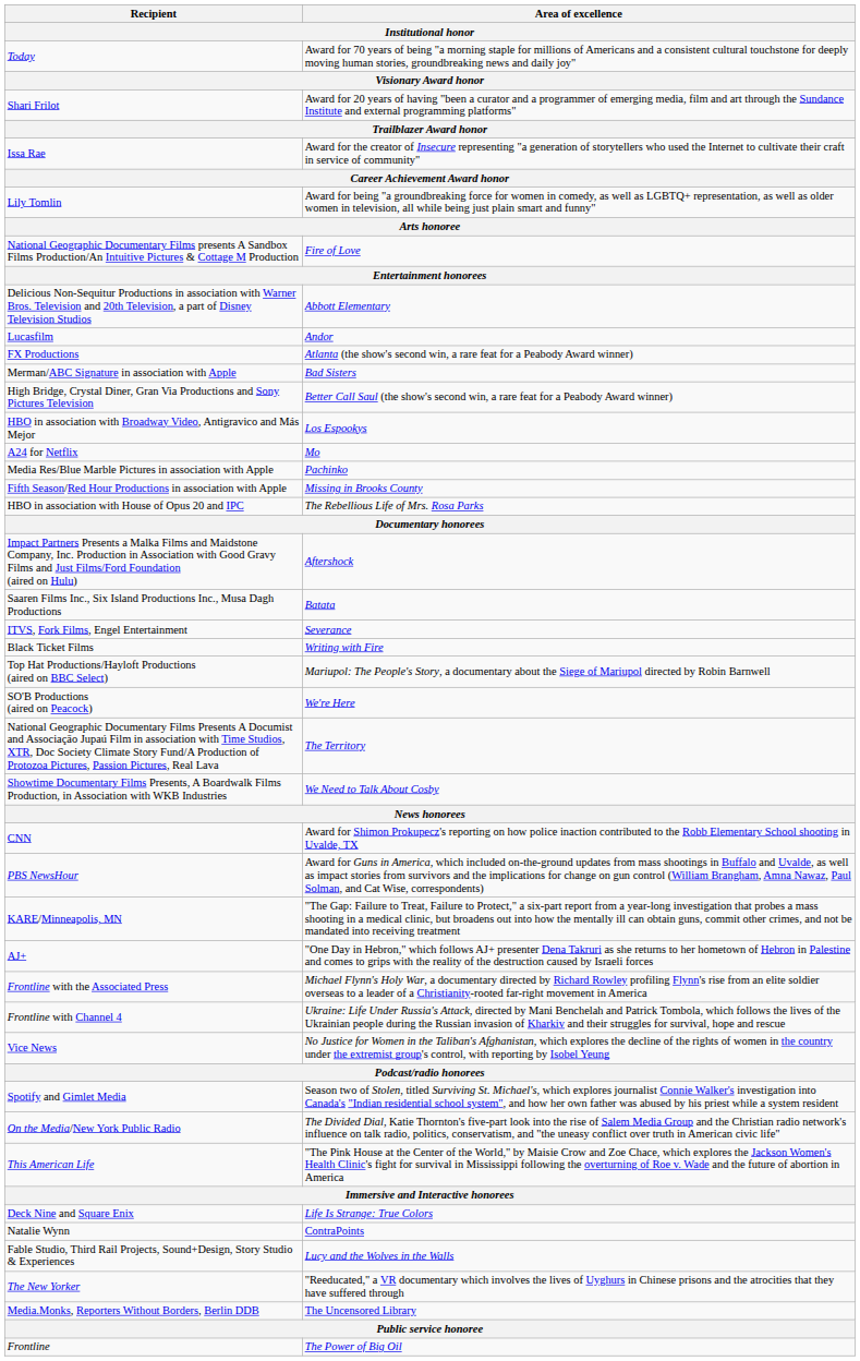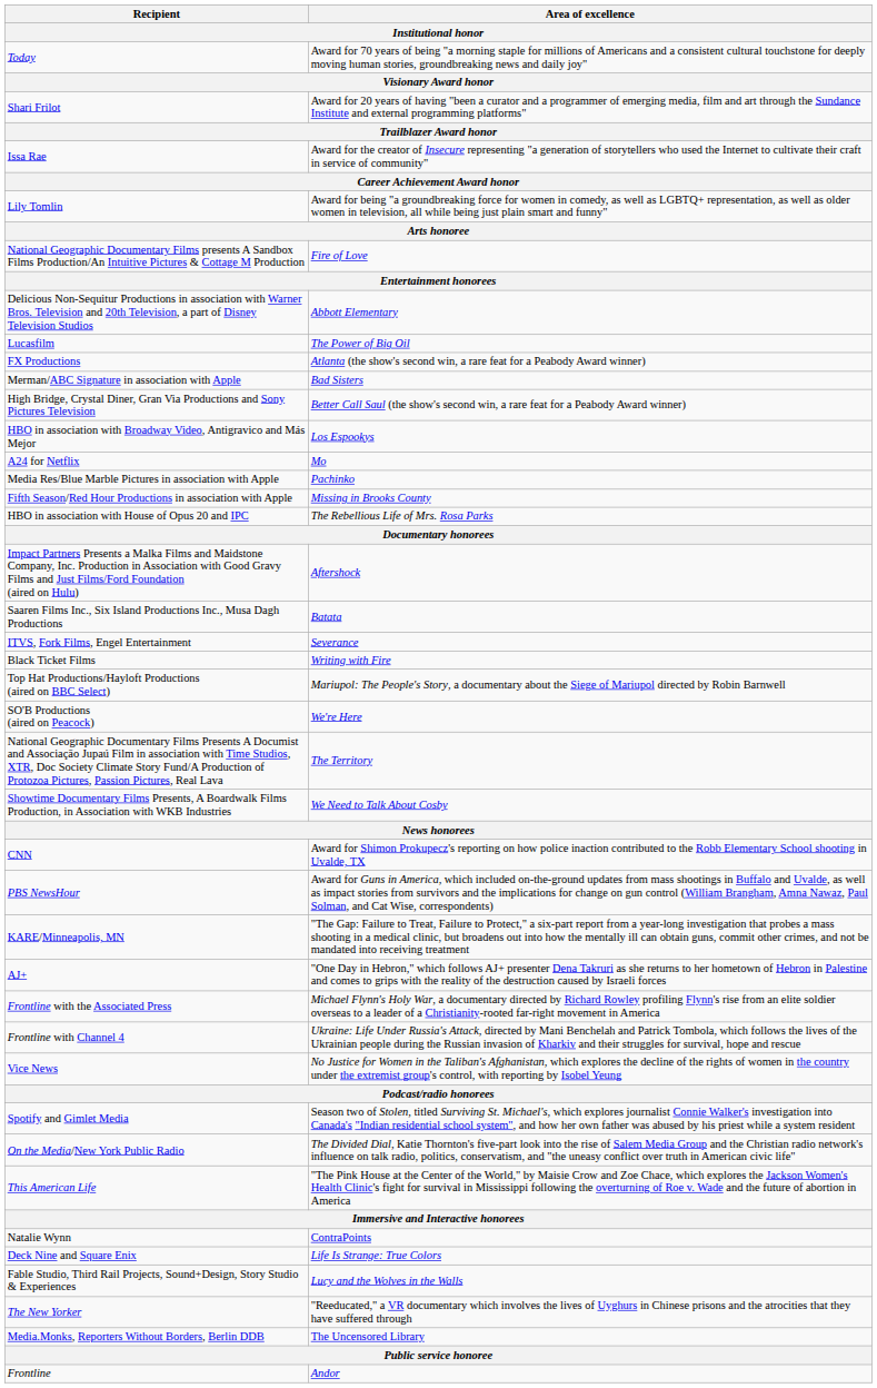 <table class="wikitable" style="width:95%">
 <tr style="background:#ccc;">
 <th style="width:35%;">Recipient</th>
 <th style="width:65%;">Area of excellence</th>
 </tr>
 <tr>
 <th colspan="2"><em>Institutional honor</em></th>
 </tr>
 <tr>
 <td><em><a href='#'>Today</a></em></td>
 <td>Award for 70 years of being "a morning staple for millions of Americans and a consistent cultural touchstone for deeply moving human stories, groundbreaking news and daily joy"</td>
 </tr>
 <tr>
 <th colspan="2"><em>Visionary Award honor</em></th>
 </tr>
 <tr>
 <td><a href='#'>Shari Frilot</a></td>
 <td>Award for 20 years of having "been a curator and a programmer of emerging media, film and art through the <a href='#'>Sundance Institute</a> and external programming platforms"</td>
 </tr>
 <tr>
 <th colspan="2"><em>Trailblazer Award honor</em></th>
 </tr>
 <tr>
 <td><a href='#'>Issa Rae</a></td>
 <td>Award for the creator of <em><a href='#'>Insecure</a></em> representing "a generation of storytellers who used the Internet to cultivate their craft in service of community"</td>
 </tr>
 <tr>
 <th colspan="2"><em>Career Achievement Award honor</em></th>
 </tr>
 <tr>
 <td><a href='#'>Lily Tomlin</a></td>
 <td>Award for being "a groundbreaking force for women in comedy, as well as LGBTQ+ representation, as well as older women in television, all while being just plain smart and funny"</td>
 </tr>
 <tr>
 <th colspan="2"><em>Arts honoree</em></th>
 </tr>
 <tr>
 <td><a href='#'>National Geographic Documentary Films</a> presents A Sandbox Films Production/An <a href='#'>Intuitive Pictures</a> & <a href='#'>Cottage M</a> Production</td>
 <td><em><a href='#'>Fire of Love</a></em></td>
 </tr>
 <tr>
 <th colspan="2"><em>Entertainment honorees</em></th>
 </tr>
 <tr>
 <td>Delicious Non-Sequitur Productions in association with <a href='#'>Warner Bros. Television</a> and <a href='#'>20th Television</a>, a part of <a href='#'>Disney Television Studios</a></td>
 <td><em><a href='#'>Abbott Elementary</a></em></td>
 </tr>
 <tr>
 <td><a href='#'>Lucasfilm</a></td>
-<td><em><a href='#'>Andor</a></em></td>
+<td><em><a href='#'>The Power of Big Oil</a></em></td>
 </tr>
 <tr>
 <td><a href='#'>FX Productions</a></td>
 <td><em><a href='#'>Atlanta</a></em> (the show's second win, a rare feat for a Peabody Award winner)</td>
 </tr>
 <tr>
 <td>Merman/<a href='#'>ABC Signature</a> in association with <a href='#'>Apple</a></td>
 <td><em><a href='#'>Bad Sisters</a></em></td>
 </tr>
 <tr>
 <td>High Bridge, Crystal Diner, Gran Via Productions and <a href='#'>Sony Pictures Television</a></td>
 <td><em><a href='#'>Better Call Saul</a></em> (the show's second win, a rare feat for a Peabody Award winner)</td>
 </tr>
 <tr>
 <td><a href='#'>HBO</a> in association with <a href='#'>Broadway Video</a>, Antigravico and Más Mejor</td>
 <td><em><a href='#'>Los Espookys</a></em></td>
 </tr>
 <tr>
 <td><a href='#'>A24</a> for <a href='#'>Netflix</a></td>
 <td><em><a href='#'>Mo</a></em></td>
 </tr>
 <tr>
 <td>Media Res/Blue Marble Pictures in association with Apple</td>
 <td><em><a href='#'>Pachinko</a></em></td>
 </tr>
 <tr>
 <td><a href='#'>Fifth Season</a>/<a href='#'>Red Hour Productions</a> in association with Apple</td>
 <td><em><a href='#'>Missing in Brooks County</a></em></td>
 </tr>
 <tr>
 <td>HBO in association with House of Opus 20 and <a href='#'>IPC</a></td>
 <td><em>The Rebellious Life of Mrs. <a href='#'>Rosa Parks</a></em></td>
 </tr>
 <tr>
 <th colspan="2"><em>Documentary honorees</em></th>
 </tr>
 <tr>
 <td><a href='#'>Impact Partners</a> Presents a Malka Films and Maidstone Company, Inc. Production in Association with Good Gravy Films and <a href='#'>Just Films/Ford Foundation</a><br>(aired on <a href='#'>Hulu</a>)</td>
 <td><em><a href='#'>Aftershock</a></em></td>
 </tr>
 <tr>
 <td>Saaren Films Inc., Six Island Productions Inc., Musa Dagh Productions</td>
 <td><em><a href='#'>Batata</a></em></td>
 </tr>
 <tr>
 <td><a href='#'>ITVS</a>, <a href='#'>Fork Films</a>, Engel Entertainment<br></td>
 <td><em><a href='#'>Severance</a></em></td>
 </tr>
 <tr>
 <td>Black Ticket Films<br></td>
 <td><em><a href='#'>Writing with Fire</a></em></td>
 </tr>
 <tr>
 <td>Top Hat Productions/Hayloft Productions<br>(aired on <a href='#'>BBC Select</a>)</td>
 <td><em>Mariupol: The People's Story</em>, a documentary about the <a href='#'>Siege of Mariupol</a> directed by Robin Barnwell</td>
 </tr>
 <tr>
 <td>SO'B Productions<br>(aired on <a href='#'>Peacock</a>)</td>
 <td><em><a href='#'>We're Here</a></em></td>
 </tr>
 <tr>
 <td>National Geographic Documentary Films Presents A Documist and Associaçāo Jupaú Film in association with <a href='#'>Time Studios</a>, <a href='#'>XTR</a>, Doc Society Climate Story Fund/A Production of <a href='#'>Protozoa Pictures</a>, <a href='#'>Passion Pictures</a>, Real Lava</td>
 <td><em><a href='#'>The Territory</a></em></td>
 </tr>
 <tr>
 <td><a href='#'>Showtime Documentary Films</a> Presents, A Boardwalk Films Production, in Association with WKB Industries</td>
 <td><em><a href='#'>We Need to Talk About Cosby</a></em></td>
 </tr>
 <tr>
 <th colspan="2"><em>News honorees</em></th>
 </tr>
 <tr>
 <td><a href='#'>CNN</a></td>
 <td>Award for <a href='#'>Shimon Prokupecz</a>'s reporting on how police inaction contributed to the <a href='#'>Robb Elementary School shooting</a> in <a href='#'>Uvalde, TX</a></td>
 </tr>
 <tr>
 <td><em><a href='#'>PBS NewsHour</a></em></td>
 <td>Award for <em>Guns in America</em>, which included on-the-ground updates from mass shootings in <a href='#'>Buffalo</a> and <a href='#'>Uvalde</a>, as well as impact stories from survivors and the implications for change on gun control (<a href='#'>William Brangham</a>, <a href='#'>Amna Nawaz</a>, <a href='#'>Paul Solman</a>, and Cat Wise, correspondents)</td>
 </tr>
 <tr>
 <td><a href='#'>KARE</a>/<a href='#'>Minneapolis, MN</a></td>
 <td>"The Gap: Failure to Treat, Failure to Protect," a six-part report from a year-long investigation that probes a mass shooting in a medical clinic, but broadens out into how the mentally ill can obtain guns, commit other crimes, and not be mandated into receiving treatment</td>
 </tr>
 <tr>
 <td><a href='#'>AJ+</a></td>
 <td>"One Day in Hebron," which follows AJ+ presenter <a href='#'>Dena Takruri</a> as she returns to her hometown of <a href='#'>Hebron</a> in <a href='#'>Palestine</a> and comes to grips with the reality of the destruction caused by Israeli forces</td>
 </tr>
 <tr>
 <td><em><a href='#'>Frontline</a></em> with the <a href='#'>Associated Press</a></td>
 <td><em>Michael Flynn's Holy War</em>, a documentary directed by <a href='#'>Richard Rowley</a> profiling <a href='#'>Flynn</a>'s rise from an elite soldier overseas to a leader of a <a href='#'>Christianity</a>-rooted far-right movement in America</td>
 </tr>
 <tr>
 <td><em>Frontline</em> with <a href='#'>Channel 4</a></td>
 <td><em>Ukraine: Life Under Russia's Attack</em>, directed by Mani Benchelah and Patrick Tombola, which follows the lives of the Ukrainian people during the Russian invasion of <a href='#'>Kharkiv</a> and their struggles for survival, hope and rescue</td>
 </tr>
 <tr>
 <td><a href='#'>Vice News</a></td>
 <td><em>No Justice for Women in the Taliban's Afghanistan</em>, which explores the decline of the rights of women in <a href='#'>the country</a> under <a href='#'>the extremist group</a>'s control, with reporting by <a href='#'>Isobel Yeung</a></td>
 </tr>
 <tr>
 <th colspan="2"><em>Podcast/radio honorees</em></th>
 </tr>
 <tr>
 <td><a href='#'>Spotify</a> and <a href='#'>Gimlet Media</a></td>
 <td>Season two of <em>Stolen</em>, titled <em>Surviving St. Michael's</em>, which explores journalist <a href='#'>Connie Walker's</a> investigation into <a href='#'>Canada's</a> <a href='#'>"Indian residential school system"</a>, and how her own father was abused by his priest while a system resident</td>
 </tr>
 <tr>
 <td><em><a href='#'>On the Media</a></em>/<a href='#'>New York Public Radio</a></td>
 <td><em>The Divided Dial</em>, Katie Thornton's five-part look into the rise of <a href='#'>Salem Media Group</a> and the Christian radio network's influence on talk radio, politics, conservatism, and "the uneasy conflict over truth in American civic life"</td>
 </tr>
 <tr>
 <td><em><a href='#'>This American Life</a></em></td>
 <td>"The Pink House at the Center of the World," by Maisie Crow and Zoe Chace, which explores the <a href='#'>Jackson Women's Health Clinic</a>'s fight for survival in Mississippi following the <a href='#'>overturning of Roe v. Wade</a> and the future of abortion in America</td>
 </tr>
 <tr>
 <th colspan="2"><em>Immersive and Interactive honorees</em></th>
 </tr>
 <tr>
+<td>Natalie Wynn</td>
+<td><a href='#'>ContraPoints</a></td>
+</tr>
+<tr>
 <td><a href='#'>Deck Nine</a> and <a href='#'>Square Enix</a></td>
 <td><em><a href='#'>Life Is Strange: True Colors</a></em></td>
-</tr>
-<tr>
-<td>Natalie Wynn</td>
-<td><a href='#'>ContraPoints</a></td>
 </tr>
 <tr>
 <td>Fable Studio, Third Rail Projects, Sound+Design, Story Studio & Experiences</td>
 <td><em><a href='#'>Lucy and the Wolves in the Walls</a></em></td>
 </tr>
 <tr>
 <td><em><a href='#'>The New Yorker</a></em></td>
 <td>"Reeducated," a <a href='#'>VR</a> documentary which involves the lives of <a href='#'>Uyghurs</a> in Chinese prisons and the atrocities that they have suffered through</td>
 </tr>
 <tr>
 <td><a href='#'>Media.Monks</a>, <a href='#'>Reporters Without Borders</a>, <a href='#'>Berlin DDB</a></td>
 <td><a href='#'>The Uncensored Library</a></td>
 </tr>
 <tr>
 <th colspan="2"><em>Public service honoree</em></th>
 </tr>
 <tr>
 <td><em>Frontline</em></td>
-<td><em><a href='#'>The Power of Big Oil</a></em></td>
+<td><em><a href='#'>Andor</a></em></td>
 </tr>
 </table>
